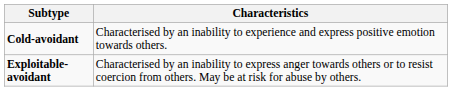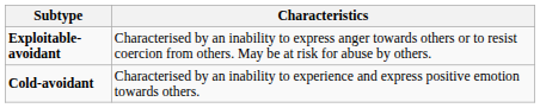 <table class="wikitable">
 <tr>
 <th>Subtype</th>
 <th>Characteristics</th>
 </tr>
 <tr>
+<td><strong>Exploitable-avoidant</strong></td>
+<td>Characterised by an inability to express anger towards others or to resist coercion from others. May be at risk for abuse by others.</td>
+</tr>
+<tr>
 <td><strong>Cold-avoidant</strong></td>
 <td>Characterised by an inability to experience and express positive emotion towards others.</td>
 </tr>
-<tr>
-<td><strong>Exploitable-avoidant</strong></td>
-<td>Characterised by an inability to express anger towards others or to resist coercion from others. May be at risk for abuse by others.</td>
-</tr>
 </table>
